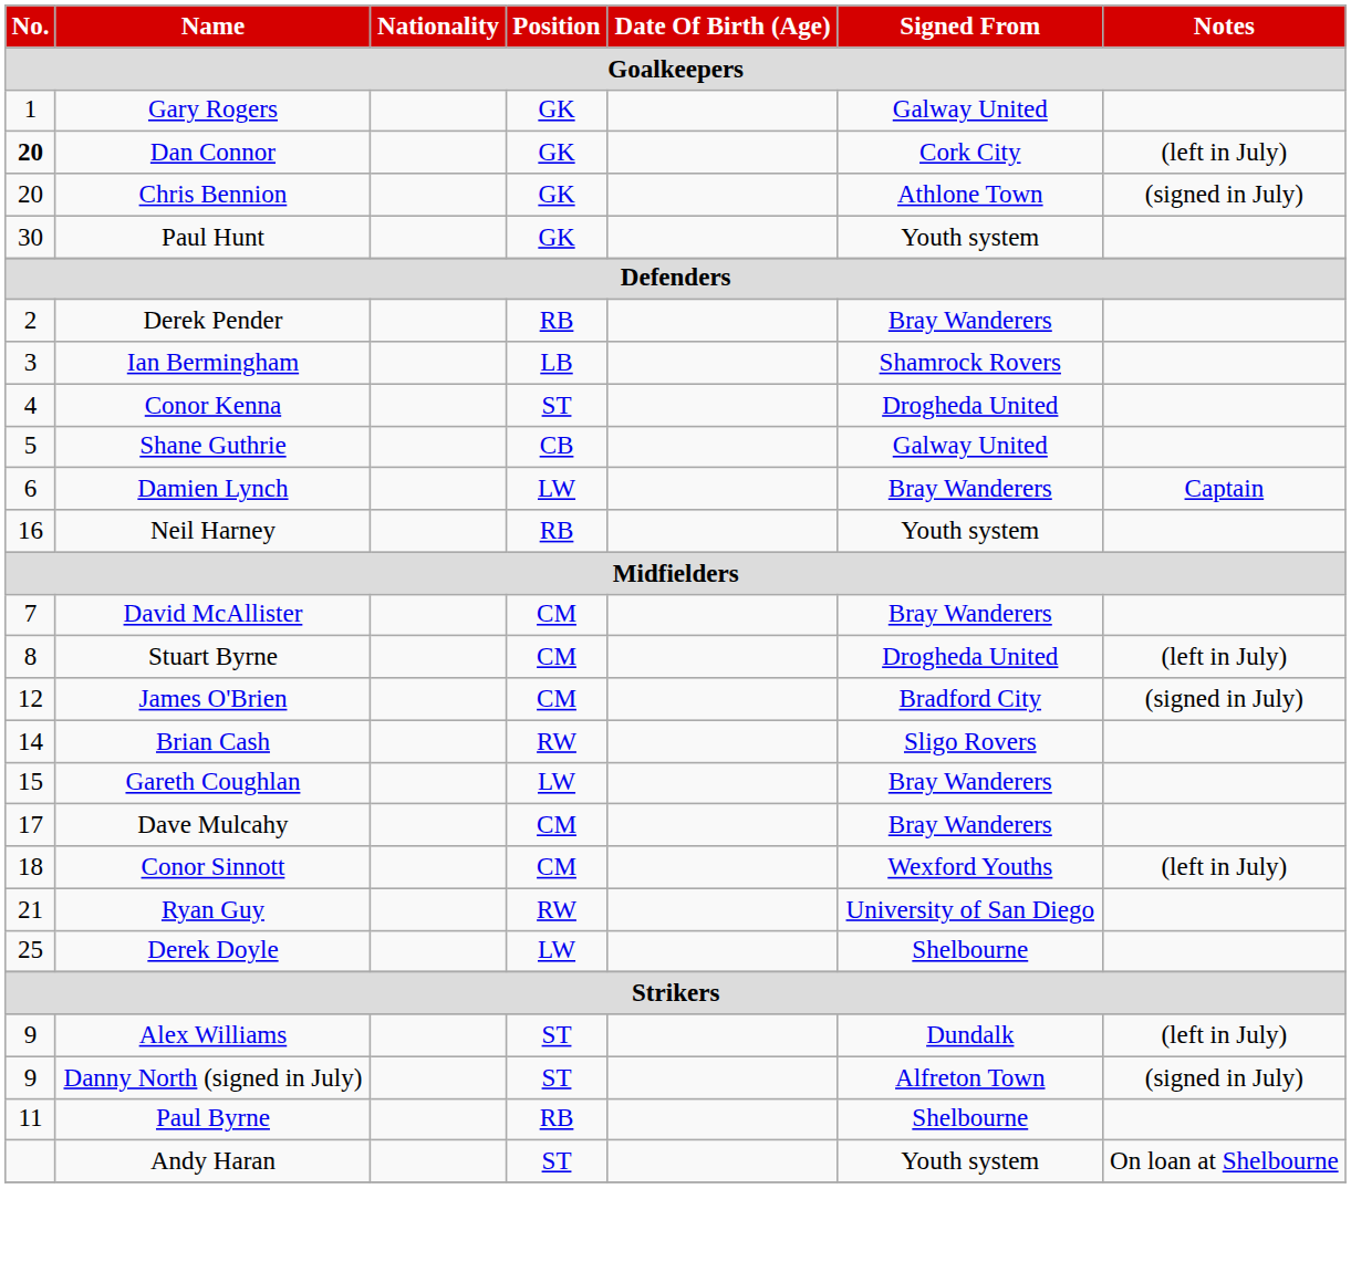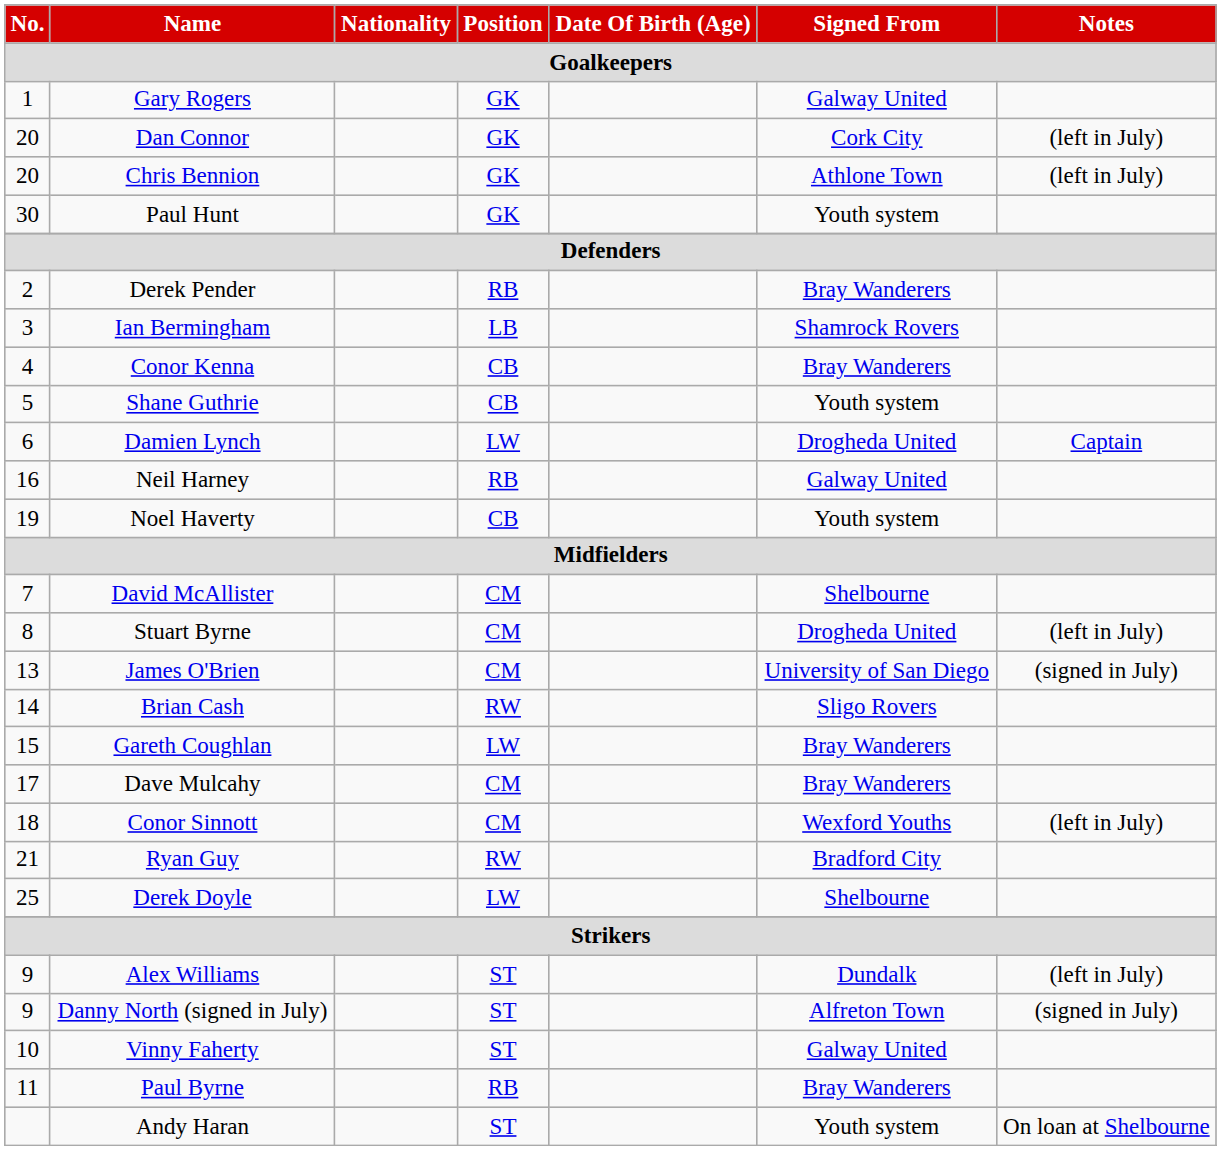 <table class="wikitable" style="text-align: center; font-size:90%" width=60%>
 <tr>
 <th style="background: #d50000; color:white" align=right>No.</th>
 <th style="background: #d50000; color:white" align=right>Name</th>
 <th style="background: #d50000; color:white" align=right>Nationality</th>
 <th style="background: #d50000; color:white" align=right>Position</th>
 <th style="background: #d50000; color:white" align=right>Date Of Birth (Age)</th>
 <th style="background: #d50000; color:white" align=right>Signed From</th>
 <th style="background: #d50000; color:white" align=right>Notes</th>
 </tr>
 <tr>
 <th colspan=7 style="background: #DCDCDC" align=right>Goalkeepers</th>
 </tr>
 <tr>
 <td>1</td>
 <td><a href='#'>Gary Rogers</a></td>
 <td></td>
 <td><a href='#'>GK</a></td>
 <td></td>
 <td><a href='#'>Galway United</a></td>
 <td></td>
 </tr>
 <tr>
-<td><strong>20</strong></td>
+<td>20</td>
 <td><a href='#'>Dan Connor</a></td>
 <td></td>
 <td><a href='#'>GK</a></td>
 <td></td>
 <td><a href='#'>Cork City</a></td>
 <td>(left in July)</td>
 </tr>
 <tr>
 <td>20</td>
 <td><a href='#'>Chris Bennion</a></td>
 <td></td>
 <td><a href='#'>GK</a></td>
 <td></td>
 <td><a href='#'>Athlone Town</a></td>
-<td>(signed in July)</td>
+<td>(left in July)</td>
 </tr>
 <tr>
 <td>30</td>
 <td>Paul Hunt</td>
 <td></td>
 <td><a href='#'>GK</a></td>
 <td></td>
 <td>Youth system</td>
 <td></td>
 </tr>
 <tr>
 </tr>
 <tr>
 </tr>
 <tr>
 <th colspan=7 style="background: #DCDCDC" align=right>Defenders</th>
 </tr>
 <tr>
 <td>2</td>
 <td>Derek Pender</td>
 <td></td>
 <td><a href='#'>RB</a></td>
 <td></td>
 <td><a href='#'>Bray Wanderers</a></td>
 <td></td>
 </tr>
 <tr>
 <td>3</td>
 <td><a href='#'>Ian Bermingham</a></td>
 <td></td>
 <td><a href='#'>LB</a></td>
 <td></td>
 <td><a href='#'>Shamrock Rovers</a></td>
 <td></td>
 </tr>
 <tr>
 <td>4</td>
 <td><a href='#'>Conor Kenna</a></td>
 <td></td>
-<td><a href='#'>ST</a></td>
+<td><a href='#'>CB</a></td>
 <td></td>
-<td><a href='#'>Drogheda United</a></td>
+<td><a href='#'>Bray Wanderers</a></td>
 <td></td>
 </tr>
 <tr>
 <td>5</td>
 <td><a href='#'>Shane Guthrie</a></td>
 <td></td>
 <td><a href='#'>CB</a></td>
 <td></td>
-<td><a href='#'>Galway United</a></td>
+<td>Youth system</td>
 <td></td>
 </tr>
 <tr>
 <td>6</td>
 <td><a href='#'>Damien Lynch</a></td>
 <td></td>
 <td><a href='#'>LW</a></td>
 <td></td>
-<td><a href='#'>Bray Wanderers</a></td>
+<td><a href='#'>Drogheda United</a></td>
 <td><a href='#'>Captain</a></td>
 </tr>
 <tr>
 <td>16</td>
 <td>Neil Harney</td>
 <td></td>
 <td><a href='#'>RB</a></td>
+<td></td>
+<td><a href='#'>Galway United</a></td>
+<td></td>
+</tr>
+<tr>
+<td>19</td>
+<td>Noel Haverty</td>
+<td></td>
+<td><a href='#'>CB</a></td>
 <td></td>
 <td>Youth system</td>
 <td></td>
 </tr>
 <tr>
 <th colspan=7 style="background: #DCDCDC" align=right>Midfielders</th>
 </tr>
 <tr>
 <td>7</td>
 <td><a href='#'>David McAllister</a></td>
 <td></td>
 <td><a href='#'>CM</a></td>
 <td></td>
-<td><a href='#'>Bray Wanderers</a></td>
+<td><a href='#'>Shelbourne</a></td>
 <td></td>
 </tr>
 <tr>
 <td>8</td>
 <td>Stuart Byrne</td>
 <td></td>
 <td><a href='#'>CM</a></td>
 <td></td>
 <td><a href='#'>Drogheda United</a></td>
 <td>(left in July)</td>
 </tr>
 <tr>
-<td>12</td>
+<td>13</td>
 <td><a href='#'>James O'Brien</a></td>
 <td></td>
 <td><a href='#'>CM</a></td>
 <td></td>
-<td><a href='#'>Bradford City</a></td>
+<td><a href='#'>University of San Diego</a></td>
 <td>(signed in July)</td>
 </tr>
 <tr>
 <td>14</td>
 <td><a href='#'>Brian Cash</a></td>
 <td></td>
 <td><a href='#'>RW</a></td>
 <td></td>
 <td><a href='#'>Sligo Rovers</a></td>
 <td></td>
 </tr>
 <tr>
 <td>15</td>
 <td><a href='#'>Gareth Coughlan</a></td>
 <td></td>
 <td><a href='#'>LW</a></td>
 <td></td>
 <td><a href='#'>Bray Wanderers</a></td>
 <td></td>
 </tr>
 <tr>
 <td>17</td>
 <td>Dave Mulcahy</td>
 <td></td>
 <td><a href='#'>CM</a></td>
 <td></td>
 <td><a href='#'>Bray Wanderers</a></td>
 <td></td>
 </tr>
 <tr>
 <td>18</td>
 <td><a href='#'>Conor Sinnott</a></td>
 <td></td>
 <td><a href='#'>CM</a></td>
 <td></td>
 <td><a href='#'>Wexford Youths</a></td>
 <td>(left in July)</td>
 </tr>
 <tr>
 <td>21</td>
 <td><a href='#'>Ryan Guy</a></td>
 <td></td>
 <td><a href='#'>RW</a></td>
 <td></td>
-<td><a href='#'>University of San Diego</a></td>
+<td><a href='#'>Bradford City</a></td>
 <td></td>
 </tr>
 <tr>
 <td>25</td>
 <td><a href='#'>Derek Doyle</a></td>
 <td></td>
 <td><a href='#'>LW</a></td>
 <td></td>
 <td><a href='#'>Shelbourne</a></td>
 <td></td>
 </tr>
 <tr>
 </tr>
 <tr>
 </tr>
 <tr>
 <th colspan=7 style="background: #DCDCDC" align=right>Strikers</th>
 </tr>
 <tr>
 <td>9</td>
 <td><a href='#'>Alex Williams</a></td>
 <td></td>
 <td><a href='#'>ST</a></td>
 <td></td>
 <td><a href='#'>Dundalk</a></td>
 <td>(left in July)</td>
 </tr>
 <tr>
 <td>9</td>
 <td><a href='#'>Danny North</a> (signed in July)</td>
 <td></td>
 <td><a href='#'>ST</a></td>
 <td></td>
 <td><a href='#'>Alfreton Town</a></td>
 <td>(signed in July)</td>
 </tr>
 <tr>
+<td>10</td>
+<td><a href='#'>Vinny Faherty</a></td>
+<td></td>
+<td><a href='#'>ST</a></td>
+<td></td>
+<td><a href='#'>Galway United</a></td>
+<td></td>
+</tr>
+<tr>
 <td>11</td>
 <td><a href='#'>Paul Byrne</a></td>
 <td></td>
 <td><a href='#'>RB</a></td>
 <td></td>
-<td><a href='#'>Shelbourne</a></td>
+<td><a href='#'>Bray Wanderers</a></td>
 <td></td>
 </tr>
 <tr>
 <td></td>
 <td>Andy Haran</td>
 <td></td>
 <td><a href='#'>ST</a></td>
 <td></td>
 <td>Youth system</td>
 <td>On loan at <a href='#'>Shelbourne</a></td>
 </tr>
 <tr>
 </tr>
 </table>
